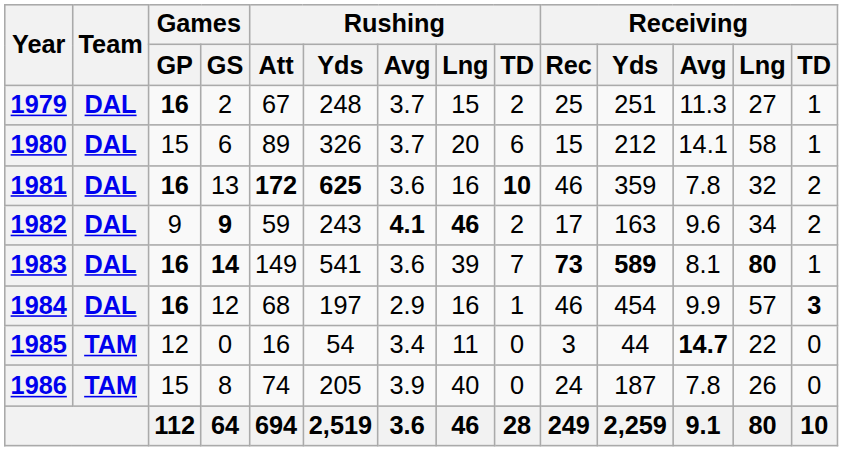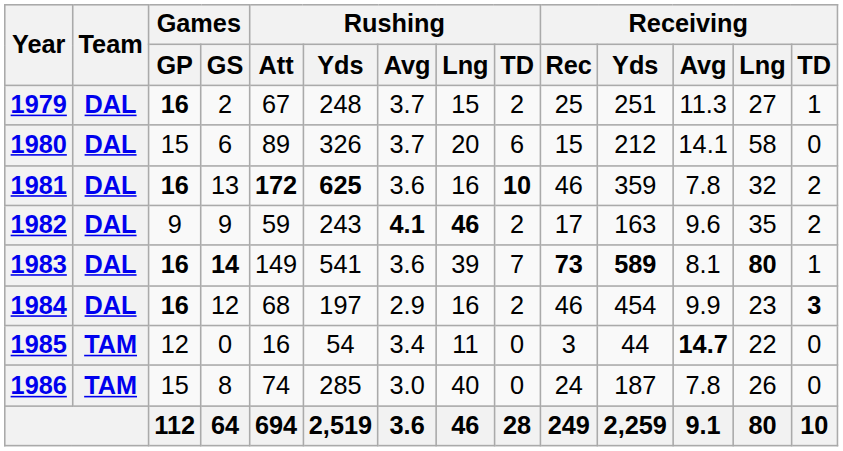 <table class="wikitable" style="text-align:center;">
 <tr>
 <th rowspan="2">Year</th>
 <th rowspan="2">Team</th>
 <th colspan="2">Games</th>
 <th colspan="5">Rushing</th>
 <th colspan="5">Receiving</th>
 </tr>
 <tr>
 <th>GP</th>
 <th>GS</th>
 <th>Att</th>
 <th>Yds</th>
 <th>Avg</th>
 <th>Lng</th>
 <th>TD</th>
 <th>Rec</th>
 <th>Yds</th>
 <th>Avg</th>
 <th>Lng</th>
 <th>TD</th>
 </tr>
 <tr>
 <th><a href='#'>1979</a></th>
 <th><a href='#'>DAL</a></th>
 <td><strong>16</strong></td>
 <td>2</td>
 <td>67</td>
 <td>248</td>
 <td>3.7</td>
 <td>15</td>
 <td>2</td>
 <td>25</td>
 <td>251</td>
 <td>11.3</td>
 <td>27</td>
 <td>1</td>
 </tr>
 <tr>
 <th><a href='#'>1980</a></th>
 <th><a href='#'>DAL</a></th>
 <td>15</td>
 <td>6</td>
 <td>89</td>
 <td>326</td>
 <td>3.7</td>
 <td>20</td>
 <td>6</td>
 <td>15</td>
 <td>212</td>
 <td>14.1</td>
 <td>58</td>
-<td>1</td>
+<td>0</td>
 </tr>
 <tr>
 <th><a href='#'>1981</a></th>
 <th><a href='#'>DAL</a></th>
 <td><strong>16</strong></td>
 <td>13</td>
 <td><strong>172</strong></td>
 <td><strong>625</strong></td>
 <td>3.6</td>
 <td>16</td>
 <td><strong>10</strong></td>
 <td>46</td>
 <td>359</td>
 <td>7.8</td>
 <td>32</td>
 <td>2</td>
 </tr>
 <tr>
 <th><a href='#'>1982</a></th>
 <th><a href='#'>DAL</a></th>
 <td>9</td>
-<td><strong>9</strong></td>
+<td>9</td>
 <td>59</td>
 <td>243</td>
 <td><strong>4.1</strong></td>
 <td><strong>46</strong></td>
 <td>2</td>
 <td>17</td>
 <td>163</td>
 <td>9.6</td>
-<td>34</td>
+<td>35</td>
 <td>2</td>
 </tr>
 <tr>
 <th><a href='#'>1983</a></th>
 <th><a href='#'>DAL</a></th>
 <td><strong>16</strong></td>
 <td><strong>14</strong></td>
 <td>149</td>
 <td>541</td>
 <td>3.6</td>
 <td>39</td>
 <td>7</td>
 <td><strong>73</strong></td>
 <td><strong>589</strong></td>
 <td>8.1</td>
 <td><strong>80</strong></td>
 <td>1</td>
 </tr>
 <tr>
 <th><a href='#'>1984</a></th>
 <th><a href='#'>DAL</a></th>
 <td><strong>16</strong></td>
 <td>12</td>
 <td>68</td>
 <td>197</td>
 <td>2.9</td>
 <td>16</td>
-<td>1</td>
+<td>2</td>
 <td>46</td>
 <td>454</td>
 <td>9.9</td>
-<td>57</td>
+<td>23</td>
 <td><strong>3</strong></td>
 </tr>
 <tr>
 <th><a href='#'>1985</a></th>
 <th><a href='#'>TAM</a></th>
 <td>12</td>
 <td>0</td>
 <td>16</td>
 <td>54</td>
 <td>3.4</td>
 <td>11</td>
 <td>0</td>
 <td>3</td>
 <td>44</td>
 <td><strong>14.7</strong></td>
 <td>22</td>
 <td>0</td>
 </tr>
 <tr>
 <th><a href='#'>1986</a></th>
 <th><a href='#'>TAM</a></th>
 <td>15</td>
 <td>8</td>
 <td>74</td>
-<td>205</td>
-<td>3.9</td>
+<td>285</td>
+<td>3.0</td>
 <td>40</td>
 <td>0</td>
 <td>24</td>
 <td>187</td>
 <td>7.8</td>
 <td>26</td>
 <td>0</td>
 </tr>
 <tr>
 <th colspan="2"></th>
 <th>112</th>
 <th>64</th>
 <th>694</th>
 <th>2,519</th>
 <th>3.6</th>
 <th>46</th>
 <th>28</th>
 <th>249</th>
 <th>2,259</th>
 <th>9.1</th>
 <th>80</th>
 <th>10</th>
 </tr>
 </table>
